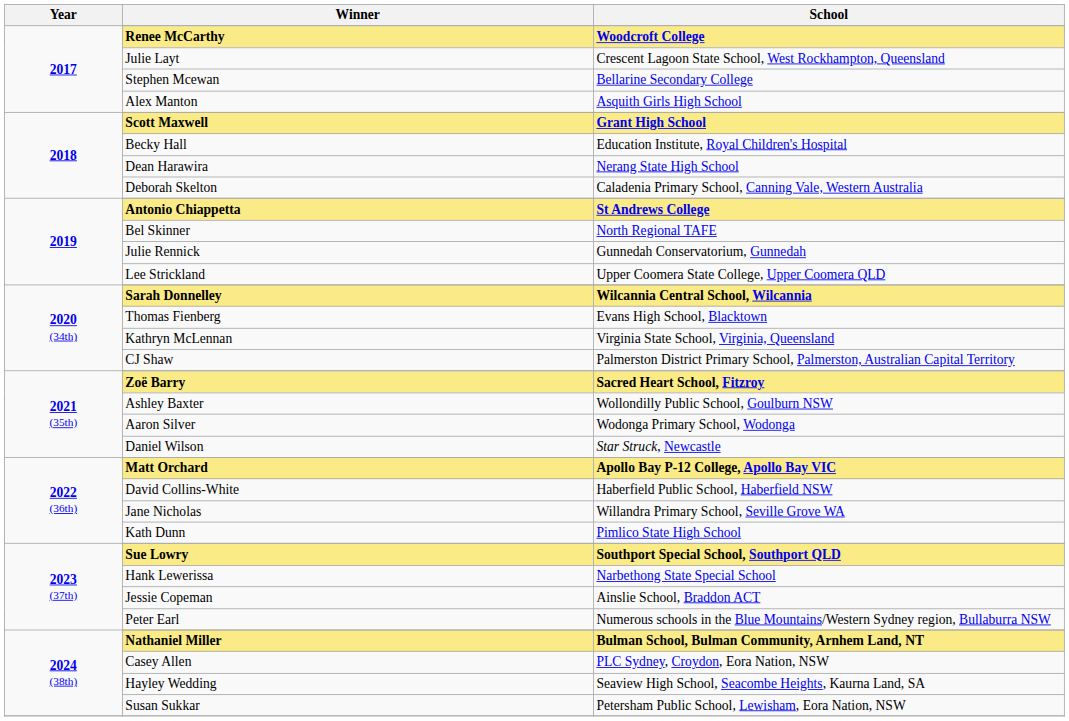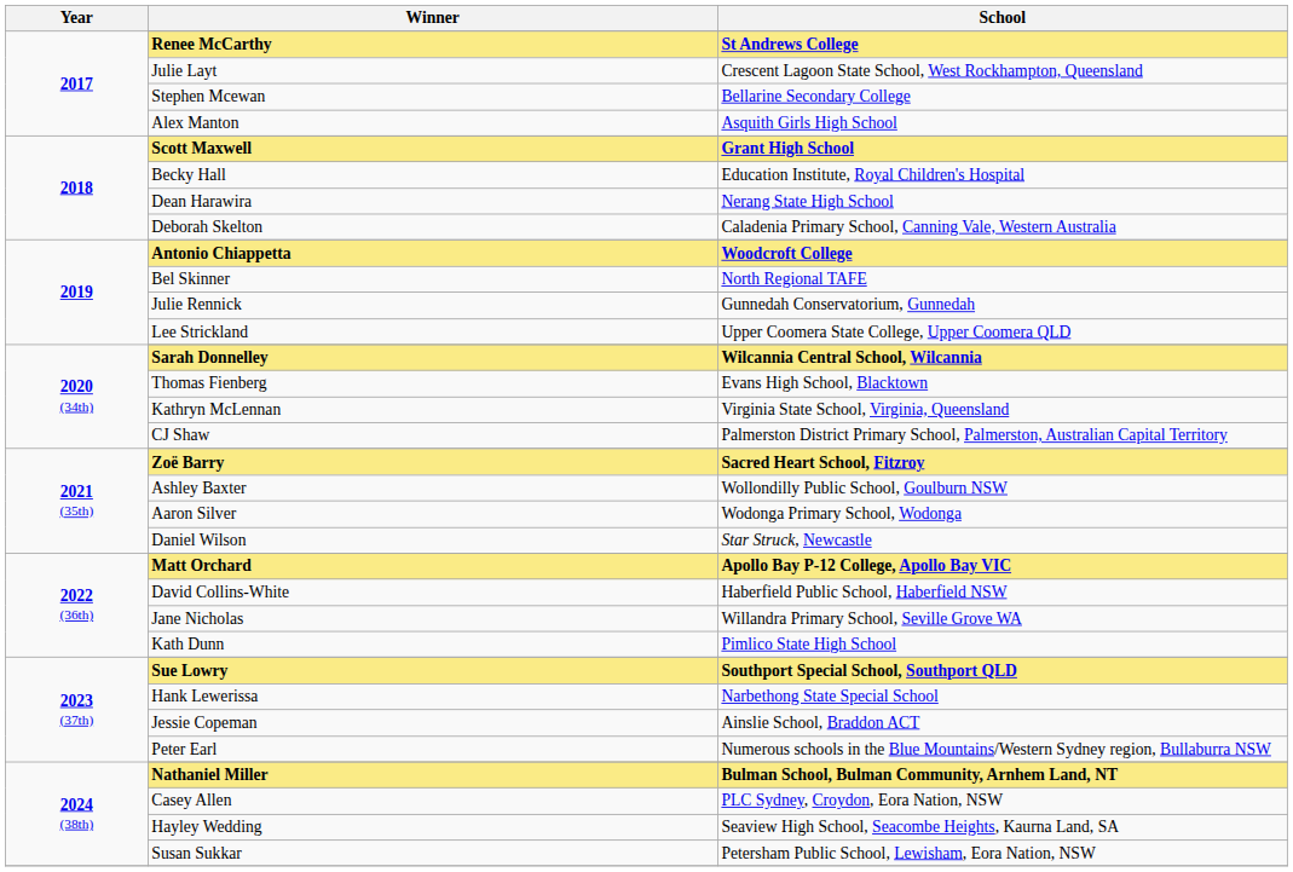 <table class="sortable wikitable">
 <tr>
 <th width="5%">Year</th>
 <th width="20%">Winner</th>
 <th width="20%">School</th>
 </tr>
 <tr>
 <td rowspan="5" align="center"><strong><a href='#'>2017</a></strong><br></td>
 </tr>
 <tr style="background:#FAEB86">
 <td><strong>Renee McCarthy</strong></td>
-<td><strong><a href='#'>Woodcroft College</a></strong></td>
+<td><strong><a href='#'>St Andrews College</a></strong></td>
 </tr>
 <tr>
 <td>Julie Layt</td>
 <td>Crescent Lagoon State School, <a href='#'>West Rockhampton, Queensland</a></td>
 </tr>
 <tr>
 <td>Stephen Mcewan</td>
 <td><a href='#'>Bellarine Secondary College</a></td>
 </tr>
 <tr>
 <td>Alex Manton</td>
 <td><a href='#'>Asquith Girls High School</a></td>
 </tr>
 <tr>
 <td rowspan="5" align="center"><strong><a href='#'>2018</a></strong><br></td>
 </tr>
 <tr style="background:#FAEB86">
 <td><strong>Scott Maxwell</strong></td>
 <td><strong><a href='#'>Grant High School</a></strong></td>
 </tr>
 <tr>
 <td>Becky Hall</td>
 <td>Education Institute, <a href='#'>Royal Children's Hospital</a></td>
 </tr>
 <tr>
 <td>Dean Harawira</td>
 <td><a href='#'>Nerang State High School</a></td>
 </tr>
 <tr>
 <td>Deborah Skelton</td>
 <td>Caladenia Primary School, <a href='#'>Canning Vale, Western Australia</a></td>
 </tr>
 <tr>
 <td rowspan="5" align="center"><strong><a href='#'>2019</a></strong><br></td>
 </tr>
 <tr style="background:#FAEB86">
 <td><strong>Antonio Chiappetta</strong></td>
-<td><strong><a href='#'>St Andrews College</a></strong></td>
+<td><strong><a href='#'>Woodcroft College</a></strong></td>
 </tr>
 <tr>
 <td>Bel Skinner</td>
 <td><a href='#'>North Regional TAFE</a></td>
 </tr>
 <tr>
 <td>Julie Rennick</td>
 <td>Gunnedah Conservatorium, <a href='#'>Gunnedah</a></td>
 </tr>
 <tr>
 <td>Lee Strickland</td>
 <td>Upper Coomera State College, <a href='#'>Upper Coomera QLD</a></td>
 </tr>
 <tr>
 <td rowspan="5" align="center"><strong><a href='#'>2020</a></strong><br><small><a href='#'>(34th)</a></small></td>
 </tr>
 <tr style="background:#FAEB86">
 <td><strong>Sarah Donnelley</strong></td>
 <td><strong>Wilcannia Central School, <a href='#'>Wilcannia</a></strong></td>
 </tr>
 <tr>
 <td>Thomas Fienberg</td>
 <td>Evans High School, <a href='#'>Blacktown</a></td>
 </tr>
 <tr>
 <td>Kathryn McLennan</td>
 <td>Virginia State School, <a href='#'>Virginia, Queensland</a></td>
 </tr>
 <tr>
 <td>CJ Shaw</td>
 <td>Palmerston District Primary School, <a href='#'>Palmerston, Australian Capital Territory</a></td>
 </tr>
 <tr>
 <td rowspan="5" align="center"><strong><a href='#'>2021</a></strong><br><small><a href='#'>(35th)</a></small></td>
 </tr>
 <tr style="background:#FAEB86">
 <td><strong>Zoë Barry</strong></td>
 <td><strong>Sacred Heart School, <a href='#'>Fitzroy</a></strong></td>
 </tr>
 <tr>
 <td>Ashley Baxter</td>
 <td>Wollondilly Public School, <a href='#'>Goulburn NSW</a></td>
 </tr>
 <tr>
 <td>Aaron Silver</td>
 <td>Wodonga Primary School, <a href='#'>Wodonga</a></td>
 </tr>
 <tr>
 <td>Daniel Wilson</td>
 <td><em>Star Struck</em>, <a href='#'>Newcastle</a></td>
 </tr>
 <tr>
 <td rowspan="5" align="center"><strong><a href='#'>2022</a></strong><br><small><a href='#'>(36th)</a></small></td>
 </tr>
 <tr style="background:#FAEB86">
 <td><strong>Matt Orchard</strong></td>
 <td><strong>Apollo Bay P-12 College, <a href='#'>Apollo Bay VIC</a></strong></td>
 </tr>
 <tr>
 <td>David Collins-White</td>
 <td>Haberfield Public School, <a href='#'>Haberfield NSW</a></td>
 </tr>
 <tr>
 <td>Jane Nicholas</td>
 <td>Willandra Primary School, <a href='#'>Seville Grove WA</a></td>
 </tr>
 <tr>
 <td>Kath Dunn</td>
 <td><a href='#'>Pimlico State High School</a></td>
 </tr>
 <tr>
 <td rowspan="5" align="center"><strong><a href='#'>2023</a></strong><br><small><a href='#'>(37th)</a></small></td>
 </tr>
 <tr style="background:#FAEB86">
 <td><strong>Sue Lowry</strong></td>
 <td><strong>Southport Special School, <a href='#'>Southport QLD</a></strong></td>
 </tr>
 <tr>
 <td>Hank Lewerissa</td>
 <td><a href='#'>Narbethong State Special School</a></td>
 </tr>
 <tr>
 <td>Jessie Copeman</td>
 <td>Ainslie School, <a href='#'>Braddon ACT</a></td>
 </tr>
 <tr>
 <td>Peter Earl</td>
 <td>Numerous schools in the <a href='#'>Blue Mountains</a>/Western Sydney region, <a href='#'>Bullaburra NSW</a></td>
 </tr>
 <tr>
 <td rowspan="5" align="center"><strong><a href='#'>2024</a></strong><br><small><a href='#'>(38th)</a></small></td>
 </tr>
 <tr style="background:#FAEB86">
 <td><strong>Nathaniel Miller</strong></td>
 <td><strong>Bulman School, Bulman Community, Arnhem Land, NT</strong></td>
 </tr>
 <tr>
 <td>Casey Allen</td>
 <td><a href='#'>PLC Sydney</a>, <a href='#'>Croydon</a>, Eora Nation, NSW</td>
 </tr>
 <tr>
 <td>Hayley Wedding</td>
 <td>Seaview High School, <a href='#'>Seacombe Heights</a>, Kaurna Land, SA</td>
 </tr>
 <tr>
 <td>Susan Sukkar</td>
 <td>Petersham Public School, <a href='#'>Lewisham</a>, Eora Nation, NSW</td>
 </tr>
 <tr>
 </tr>
 </table>
